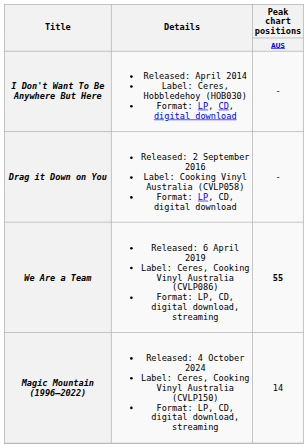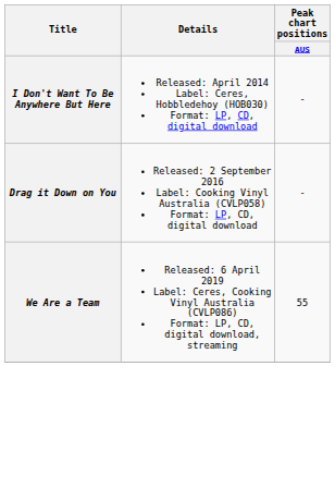 <table class="wikitable plainrowheaders" style="text-align:center;">
 <tr>
 <th scope="col" rowspan="2" style="width:12em;">Title</th>
 <th scope="col" rowspan="2" style="width:16em;">Details</th>
 <th scope="col">Peak chart positions</th>
 </tr>
 <tr>
 <th scope="col" style="width:3em;font-size:90%;"><a href='#'>AUS</a><br></th>
 </tr>
 <tr>
 <th scope="row"><em>I Don't Want To Be Anywhere But Here</em></th>
 <td><br><ul><li>Released: April 2014</li><li>Label: Ceres, Hobbledehoy (HOB030)</li><li>Format: <a href='#'>LP</a>, <a href='#'>CD</a>, <a href='#'>digital download</a></li></ul></td>
 <td>-</td>
 </tr>
 <tr>
 <th scope="row"><em>Drag it Down on You</em></th>
 <td><br><ul><li>Released: 2 September 2016</li><li>Label: Cooking Vinyl Australia (CVLP058)</li><li>Format: <a href='#'>LP</a>, CD, digital download</li></ul></td>
 <td>-</td>
 </tr>
 <tr>
 <th scope="row"><em>We Are a Team</em></th>
 <td><br><ul><li>Released: 6 April 2019</li><li>Label: Ceres, Cooking Vinyl Australia (CVLP086)</li><li>Format: LP, CD, digital download, streaming</li></ul></td>
-<td><strong>55</strong></td>
-</tr>
-<tr>
-<th scope="row"><em>Magic Mountain (1996—2022)</em></th>
-<td><br><ul><li>Released: 4 October 2024</li><li>Label: Ceres, Cooking Vinyl Australia  (CVLP150)</li><li>Format: LP, CD, digital download, streaming</li></ul></td>
-<td>14</td>
+<td>55</td>
 </tr>
 <tr>
 </tr>
 </table>
